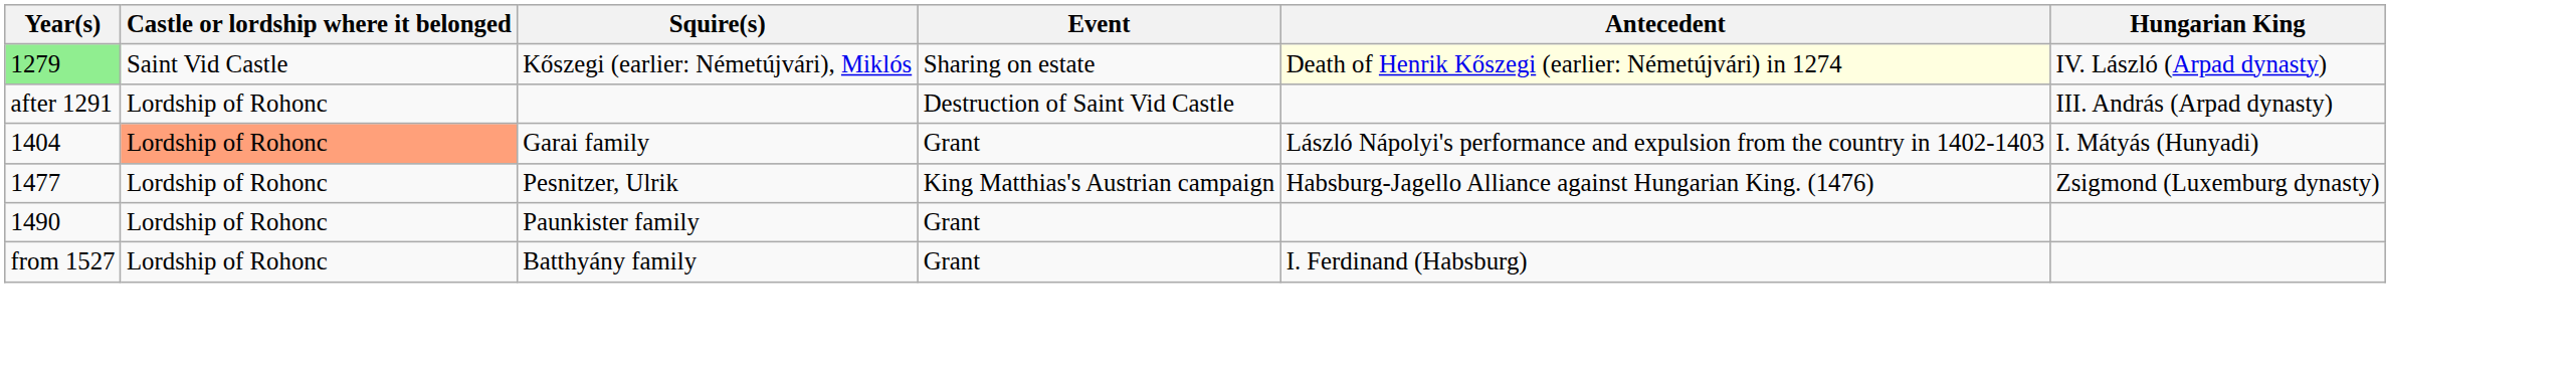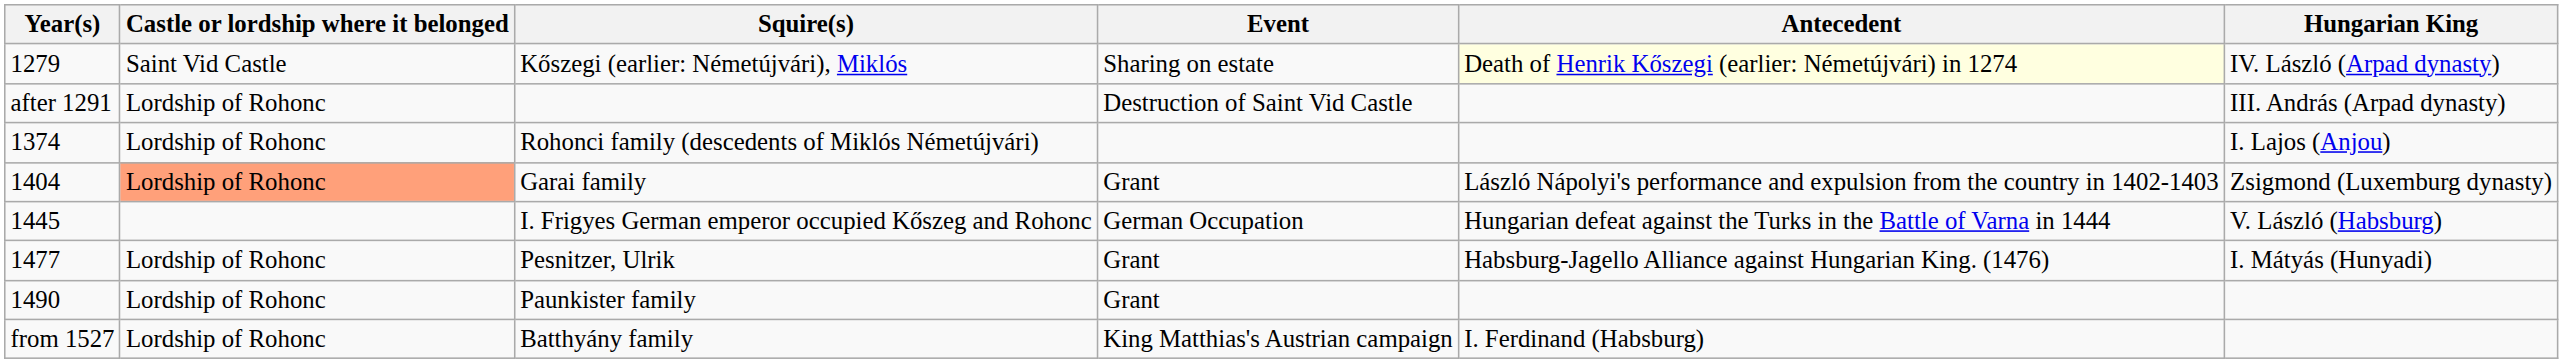 <table class="wikitable">
 <tr>
 <th>Year(s)</th>
 <th>Castle or lordship where it belonged</th>
 <th>Squire(s)</th>
 <th>Event</th>
 <th>Antecedent</th>
 <th>Hungarian King</th>
 </tr>
 <tr>
-<td style="background: lightgreen;">1279</td>
+<td>1279</td>
 <td>Saint Vid Castle</td>
 <td>Kőszegi (earlier: Németújvári), <a href='#'>Miklós</a></td>
 <td>Sharing on estate</td>
 <td style="background: lightyellow;">Death of <a href='#'>Henrik Kőszegi</a> (earlier: Németújvári) in 1274</td>
 <td>IV. László (<a href='#'>Arpad dynasty</a>)</td>
 </tr>
 <tr>
 <td>after 1291</td>
 <td>Lordship of Rohonc</td>
 <td></td>
 <td>Destruction of Saint Vid Castle</td>
 <td></td>
 <td>III. András (Arpad dynasty)</td>
 </tr>
 <tr>
+<td>1374</td>
+<td>Lordship of Rohonc</td>
+<td>Rohonci family (descedents of Miklós Németújvári)</td>
+<td></td>
+<td></td>
+<td>I. Lajos (<a href='#'>Anjou</a>)</td>
+</tr>
+<tr>
 <td>1404</td>
 <td style="background: lightsalmon;">Lordship of Rohonc</td>
 <td>Garai family</td>
 <td>Grant</td>
 <td>László Nápolyi's performance and expulsion from the country in 1402-1403</td>
-<td>I. Mátyás (Hunyadi)</td>
+<td>Zsigmond (Luxemburg dynasty)</td>
+</tr>
+<tr>
+<td>1445</td>
+<td></td>
+<td>I. Frigyes German emperor occupied Kőszeg and Rohonc</td>
+<td>German Occupation</td>
+<td>Hungarian defeat against the Turks in the <a href='#'>Battle of Varna</a> in 1444</td>
+<td>V. László (<a href='#'>Habsburg</a>)</td>
 </tr>
 <tr>
 <td>1477</td>
 <td>Lordship of Rohonc</td>
 <td>Pesnitzer, Ulrik</td>
-<td>King Matthias's Austrian campaign</td>
+<td>Grant</td>
 <td>Habsburg-Jagello Alliance against Hungarian King. (1476)</td>
-<td>Zsigmond (Luxemburg dynasty)</td>
+<td>I. Mátyás (Hunyadi)</td>
 </tr>
 <tr>
 <td>1490</td>
 <td>Lordship of Rohonc</td>
 <td>Paunkister family</td>
 <td>Grant</td>
 <td></td>
 <td></td>
 </tr>
 <tr>
 <td>from 1527</td>
 <td>Lordship of Rohonc</td>
 <td>Batthyány family</td>
-<td>Grant</td>
+<td>King Matthias's Austrian campaign</td>
 <td Ferenc Batthyány is on the patron of Ferdinand I.>I. Ferdinand (Habsburg)</td>
 </tr>
 </table>
